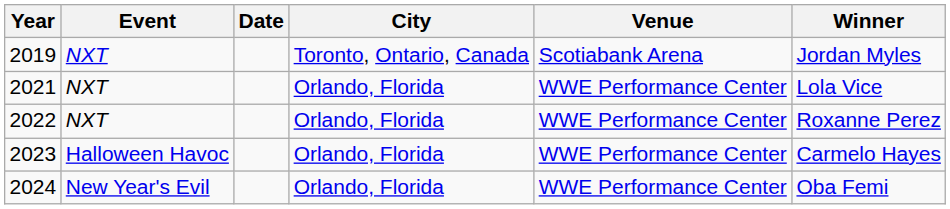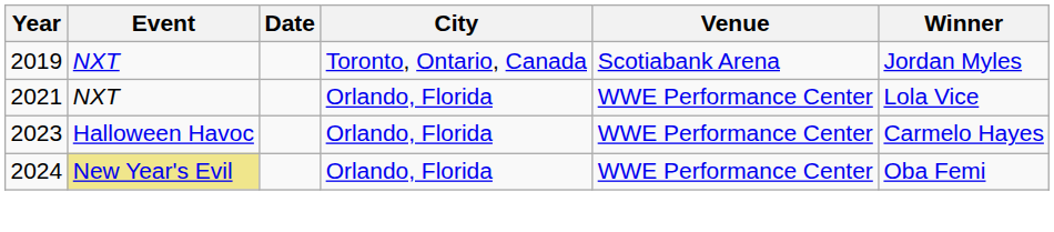 <table class="wikitable">
 <tr>
 <th>Year</th>
 <th>Event</th>
 <th>Date</th>
 <th>City</th>
 <th>Venue</th>
 <th>Winner</th>
 </tr>
 <tr>
 <td>2019</td>
 <td><em><a href='#'>NXT</a></em></td>
 <td></td>
 <td><a href='#'>Toronto</a>, <a href='#'>Ontario</a>, <a href='#'>Canada</a></td>
 <td><a href='#'>Scotiabank Arena</a></td>
 <td><a href='#'>Jordan Myles</a></td>
 </tr>
 <tr>
 <td>2021</td>
 <td><em>NXT</em></td>
 <td></td>
 <td><a href='#'>Orlando, Florida</a></td>
 <td><a href='#'>WWE Performance Center</a></td>
 <td><a href='#'>Lola Vice</a></td>
 </tr>
 <tr>
-<td>2022</td>
-<td><em>NXT</em></td>
-<td></td>
-<td><a href='#'>Orlando, Florida</a></td>
-<td><a href='#'>WWE Performance Center</a></td>
-<td><a href='#'>Roxanne Perez</a></td>
-</tr>
-<tr>
 <td>2023</td>
 <td><a href='#'>Halloween Havoc</a></td>
 <td></td>
 <td><a href='#'>Orlando, Florida</a></td>
 <td><a href='#'>WWE Performance Center</a></td>
 <td><a href='#'>Carmelo Hayes</a></td>
 </tr>
 <tr>
 <td>2024</td>
-<td><a href='#'>New Year's Evil</a></td>
+<td style="background: khaki;"><a href='#'>New Year's Evil</a></td>
 <td></td>
 <td><a href='#'>Orlando, Florida</a></td>
 <td><a href='#'>WWE Performance Center</a></td>
 <td><a href='#'>Oba Femi</a></td>
 </tr>
 </table>
